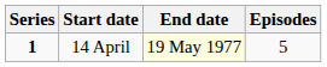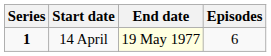 <table class="wikitable" style="text-align:center;">
 <tr>
 <th>Series</th>
 <th>Start date</th>
 <th>End date</th>
 <th>Episodes</th>
 </tr>
 <tr>
 <td><strong>1</strong></td>
 <td>14 April</td>
 <td style="background: lightyellow;">19 May 1977</td>
-<td>5</td>
+<td>6</td>
 </tr>
 </table>
